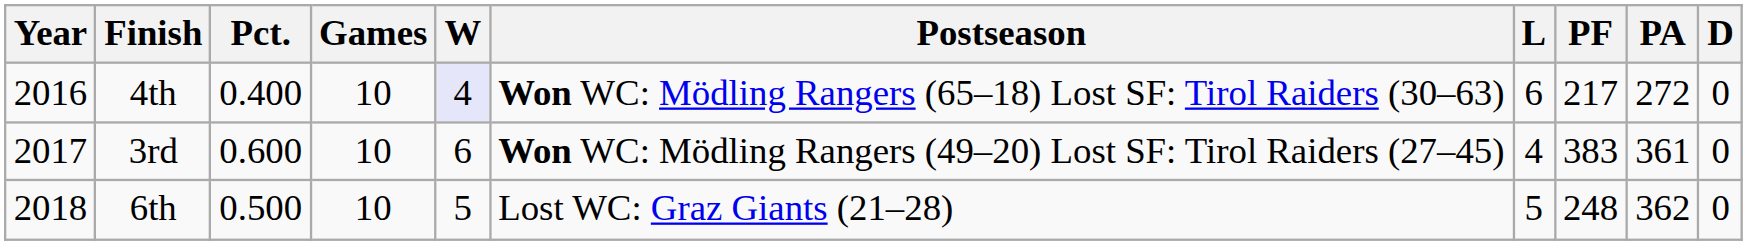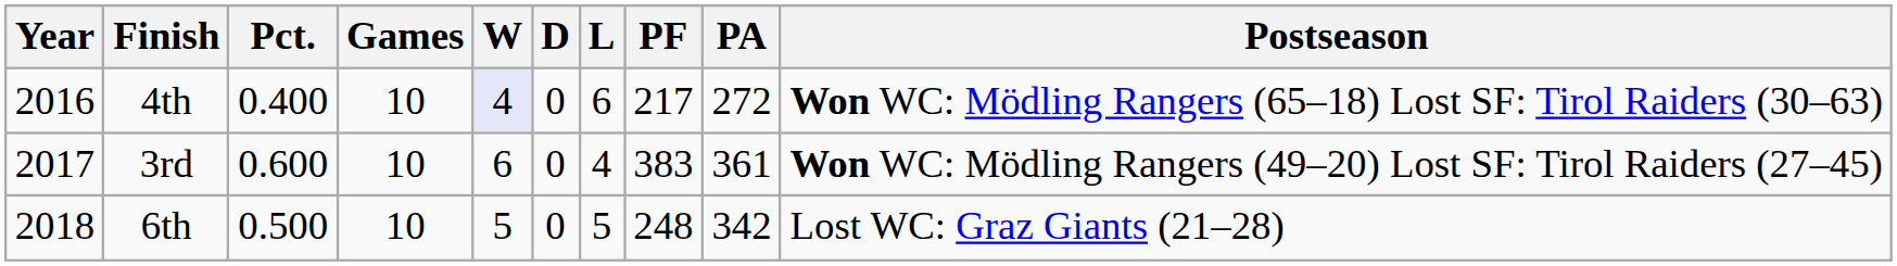 <table class="wikitable" style="text-align:center">
 <tr>
 <th>Year</th>
 <th>Finish</th>
 <th>Pct.</th>
 <th>Games</th>
 <th>W</th>
-<th>Postseason</th>
+<th>D</th>
 <th>L</th>
 <th>PF</th>
 <th>PA</th>
-<th>D</th>
+<th>Postseason</th>
 </tr>
 <tr>
 <td>2016</td>
 <td>4th</td>
 <td>0.400</td>
 <td>10</td>
 <td style="background: lavender;">4</td>
-<td style="text-align:left"><strong>Won</strong> WC: <a href='#'>Mödling Rangers</a> (65–18)  Lost SF: <a href='#'>Tirol Raiders</a> (30–63)</td>
+<td>0</td>
 <td>6</td>
 <td>217</td>
 <td>272</td>
-<td>0</td>
+<td style="text-align:left"><strong>Won</strong> WC: <a href='#'>Mödling Rangers</a> (65–18)  Lost SF: <a href='#'>Tirol Raiders</a> (30–63)</td>
 </tr>
 <tr>
 <td>2017</td>
 <td>3rd</td>
 <td>0.600</td>
 <td>10</td>
 <td>6</td>
-<td style="text-align:left"><strong>Won</strong> WC: Mödling Rangers (49–20)  Lost SF: Tirol Raiders (27–45)</td>
+<td>0</td>
 <td>4</td>
 <td>383</td>
 <td>361</td>
-<td>0</td>
+<td style="text-align:left"><strong>Won</strong> WC: Mödling Rangers (49–20)  Lost SF: Tirol Raiders (27–45)</td>
 </tr>
 <tr>
 <td>2018</td>
 <td>6th</td>
 <td>0.500</td>
 <td>10</td>
 <td>5</td>
-<td style="text-align:left">Lost WC: <a href='#'>Graz Giants</a> (21–28)</td>
+<td>0</td>
 <td>5</td>
 <td>248</td>
-<td>362</td>
-<td>0</td>
+<td>342</td>
+<td style="text-align:left">Lost WC: <a href='#'>Graz Giants</a> (21–28)</td>
 </tr>
 </table>
